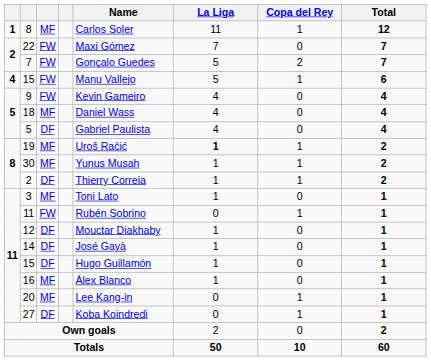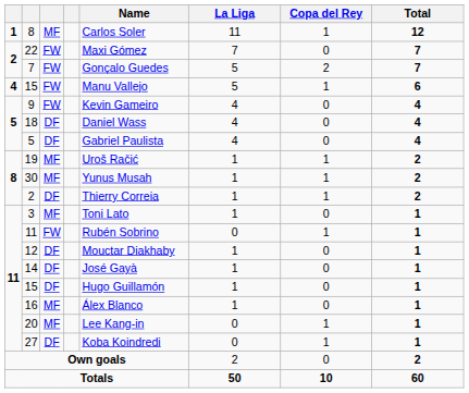 <table class="wikitable" style="text-align:center">
 <tr>
 <th width=15></th>
 <th width=15></th>
 <th width=15></th>
 <th width=15></th>
 <th width=145>Name</th>
 <th width=120><a href='#'>La Liga</a></th>
 <th width=120><a href='#'>Copa del Rey</a></th>
 <th width=120>Total</th>
 </tr>
 <tr>
 <td><strong>1</strong></td>
 <td>8</td>
 <td><a href='#'>MF</a></td>
 <td></td>
 <td align=left><a href='#'>Carlos Soler</a></td>
 <td>11</td>
 <td>1</td>
 <td><strong>12</strong></td>
 </tr>
 <tr>
 <td rowspan=2><strong>2</strong></td>
 <td>22</td>
 <td><a href='#'>FW</a></td>
 <td></td>
 <td align=left><a href='#'>Maxi Gómez</a></td>
 <td>7</td>
 <td>0</td>
 <td><strong>7</strong></td>
 </tr>
 <tr>
 <td>7</td>
 <td><a href='#'>FW</a></td>
 <td></td>
 <td align=left><a href='#'>Gonçalo Guedes</a></td>
 <td>5</td>
 <td>2</td>
 <td><strong>7</strong></td>
 </tr>
 <tr>
 <td><strong>4</strong></td>
 <td>15</td>
 <td><a href='#'>FW</a></td>
 <td></td>
 <td align=left><a href='#'>Manu Vallejo</a></td>
 <td>5</td>
 <td>1</td>
 <td><strong>6</strong></td>
 </tr>
 <tr>
 <td rowspan=3><strong>5</strong></td>
 <td>9</td>
 <td><a href='#'>FW</a></td>
 <td></td>
 <td align=left><a href='#'>Kevin Gameiro</a></td>
 <td>4</td>
 <td>0</td>
 <td><strong>4</strong></td>
 </tr>
 <tr>
 <td>18</td>
-<td><a href='#'>MF</a></td>
+<td><a href='#'>DF</a></td>
 <td></td>
 <td align=left><a href='#'>Daniel Wass</a></td>
 <td>4</td>
 <td>0</td>
 <td><strong>4</strong></td>
 </tr>
 <tr>
 <td>5</td>
 <td><a href='#'>DF</a></td>
 <td></td>
 <td align=left><a href='#'>Gabriel Paulista</a></td>
 <td>4</td>
 <td>0</td>
 <td><strong>4</strong></td>
 </tr>
 <tr>
 <td rowspan=3><strong>8</strong></td>
 <td>19</td>
 <td><a href='#'>MF</a></td>
 <td></td>
 <td align=left><a href='#'>Uroš Račić</a></td>
-<td><strong>1</strong></td>
+<td>1</td>
 <td>1</td>
 <td><strong>2</strong></td>
 </tr>
 <tr>
 <td>30</td>
 <td><a href='#'>MF</a></td>
 <td></td>
 <td align=left><a href='#'>Yunus Musah</a></td>
 <td>1</td>
 <td>1</td>
 <td><strong>2</strong></td>
 </tr>
 <tr>
 <td>2</td>
 <td><a href='#'>DF</a></td>
 <td></td>
 <td align=left><a href='#'>Thierry Correia</a></td>
 <td>1</td>
 <td>1</td>
 <td><strong>2</strong></td>
 </tr>
 <tr>
 <td rowspan=8><strong>11</strong></td>
 <td>3</td>
 <td><a href='#'>MF</a></td>
 <td></td>
 <td align=left><a href='#'>Toni Lato</a></td>
 <td>1</td>
 <td>0</td>
 <td><strong>1</strong></td>
 </tr>
 <tr>
 <td>11</td>
 <td><a href='#'>FW</a></td>
 <td></td>
 <td align=left><a href='#'>Rubén Sobrino</a></td>
 <td>0</td>
 <td>1</td>
 <td><strong>1</strong></td>
 </tr>
 <tr>
 <td>12</td>
 <td><a href='#'>DF</a></td>
 <td></td>
 <td align=left><a href='#'>Mouctar Diakhaby</a></td>
 <td>1</td>
 <td>0</td>
 <td><strong>1</strong></td>
 </tr>
 <tr>
 <td>14</td>
 <td><a href='#'>DF</a></td>
 <td></td>
 <td align=left><a href='#'>José Gayà</a></td>
 <td>1</td>
 <td>0</td>
 <td><strong>1</strong></td>
 </tr>
 <tr>
 <td>15</td>
 <td><a href='#'>DF</a></td>
 <td></td>
 <td align=left><a href='#'>Hugo Guillamón</a></td>
 <td>1</td>
 <td>0</td>
 <td><strong>1</strong></td>
 </tr>
 <tr>
 <td>16</td>
 <td><a href='#'>MF</a></td>
 <td></td>
 <td align=left><a href='#'>Álex Blanco</a></td>
 <td>1</td>
 <td>0</td>
 <td><strong>1</strong></td>
 </tr>
 <tr>
 <td>20</td>
 <td><a href='#'>MF</a></td>
 <td></td>
 <td align=left><a href='#'>Lee Kang-in</a></td>
 <td>0</td>
 <td>1</td>
 <td><strong>1</strong></td>
 </tr>
 <tr>
 <td>27</td>
 <td><a href='#'>DF</a></td>
 <td></td>
 <td align=left><a href='#'>Koba Koindredi</a></td>
 <td>0</td>
 <td>1</td>
 <td><strong>1</strong></td>
 </tr>
 <tr>
 <td colspan=5><strong>Own goals</strong></td>
 <td>2</td>
 <td>0</td>
 <td><strong>2</strong></td>
 </tr>
 <tr>
 <td colspan=5><strong>Totals</strong></td>
 <td><strong>50</strong></td>
 <td><strong>10</strong></td>
 <td><strong>60</strong></td>
 </tr>
 </table>
